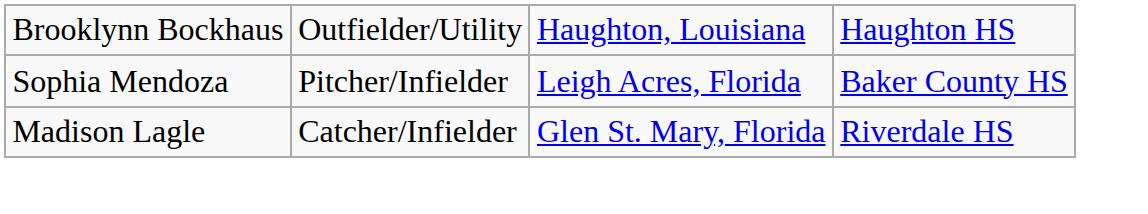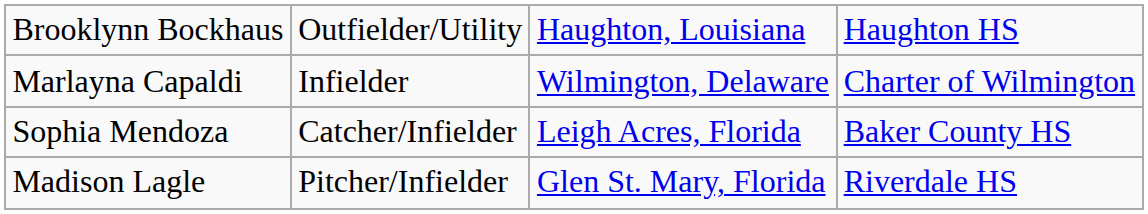 <table class="wikitable">
 <tr>
 <td>Brooklynn Bockhaus</td>
 <td>Outfielder/Utility</td>
 <td><a href='#'>Haughton, Louisiana</a></td>
 <td><a href='#'>Haughton HS</a></td>
 </tr>
 <tr>
+<td>Marlayna Capaldi</td>
+<td>Infielder</td>
+<td><a href='#'>Wilmington, Delaware</a></td>
+<td><a href='#'>Charter of Wilmington</a></td>
+</tr>
+<tr>
 <td>Sophia Mendoza</td>
-<td>Pitcher/Infielder</td>
+<td>Catcher/Infielder</td>
 <td><a href='#'>Leigh Acres, Florida</a></td>
 <td><a href='#'>Baker County HS</a></td>
 </tr>
 <tr>
 <td>Madison Lagle</td>
-<td>Catcher/Infielder</td>
+<td>Pitcher/Infielder</td>
 <td><a href='#'>Glen St. Mary, Florida</a></td>
 <td><a href='#'>Riverdale HS</a></td>
 </tr>
 </table>
